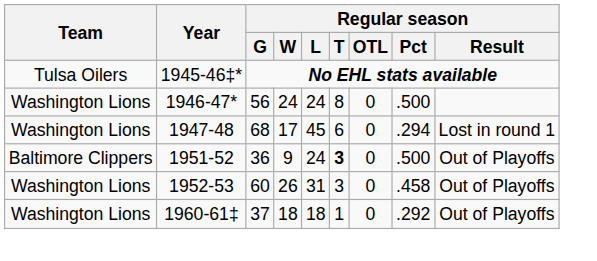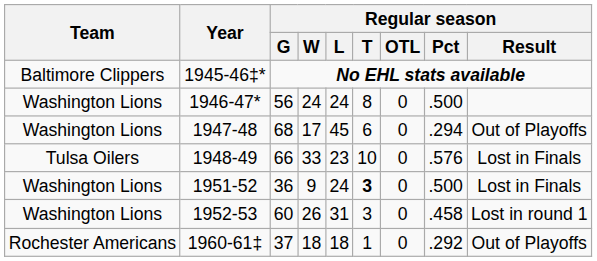 <table class="wikitable" style="font-size: 95%; text-align:center;">
 <tr>
 <th rowspan="2">Team</th>
 <th rowspan="2">Year</th>
 <th colspan="7">Regular season</th>
 </tr>
 <tr>
 <th>G</th>
 <th>W</th>
 <th>L</th>
 <th>T</th>
 <th>OTL</th>
 <th>Pct</th>
 <th>Result</th>
 </tr>
 <tr>
-<td>Tulsa Oilers</td>
+<td>Baltimore Clippers</td>
 <td>1945-46‡*</td>
 <td colspan="7" align="center"><strong><em>No EHL stats available</em></strong></td>
 </tr>
 <tr>
 <td>Washington Lions</td>
 <td>1946-47*</td>
 <td>56</td>
 <td>24</td>
 <td>24</td>
 <td>8</td>
 <td>0</td>
 <td>.500</td>
 <td></td>
 </tr>
 <tr>
 <td>Washington Lions</td>
 <td>1947-48</td>
 <td>68</td>
 <td>17</td>
 <td>45</td>
 <td>6</td>
 <td>0</td>
 <td>.294</td>
-<td>Lost in round 1</td>
+<td>Out of Playoffs</td>
 </tr>
 <tr>
-<td>Baltimore Clippers</td>
+<td>Tulsa Oilers</td>
+<td>1948-49</td>
+<td>66</td>
+<td>33</td>
+<td>23</td>
+<td>10</td>
+<td>0</td>
+<td>.576</td>
+<td>Lost in Finals</td>
+</tr>
+<tr>
+<td>Washington Lions</td>
 <td>1951-52</td>
 <td>36</td>
 <td>9</td>
 <td>24</td>
 <td><strong>3</strong></td>
 <td>0</td>
 <td>.500</td>
-<td>Out of Playoffs</td>
+<td>Lost in Finals</td>
 </tr>
 <tr>
 <td>Washington Lions</td>
 <td>1952-53</td>
 <td>60</td>
 <td>26</td>
 <td>31</td>
 <td>3</td>
 <td>0</td>
 <td>.458</td>
-<td>Out of Playoffs</td>
+<td>Lost in round 1</td>
 </tr>
 <tr>
-<td>Washington Lions</td>
+<td>Rochester Americans</td>
 <td>1960-61‡</td>
 <td>37</td>
 <td>18</td>
 <td>18</td>
 <td>1</td>
 <td>0</td>
 <td>.292</td>
 <td>Out of Playoffs</td>
 </tr>
 </table>
